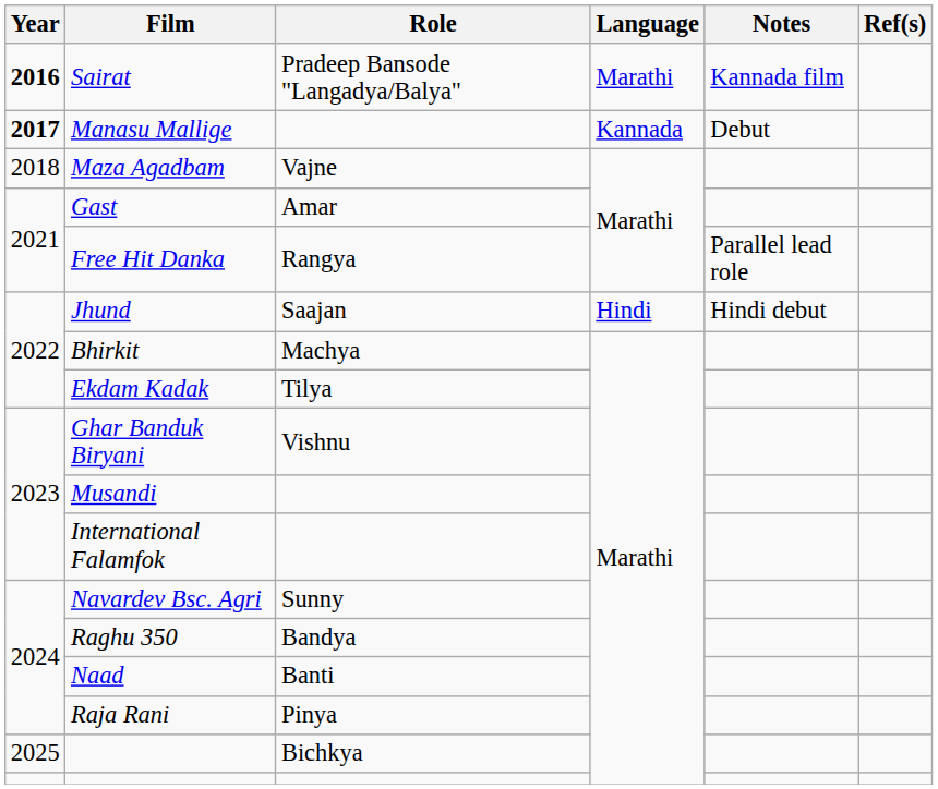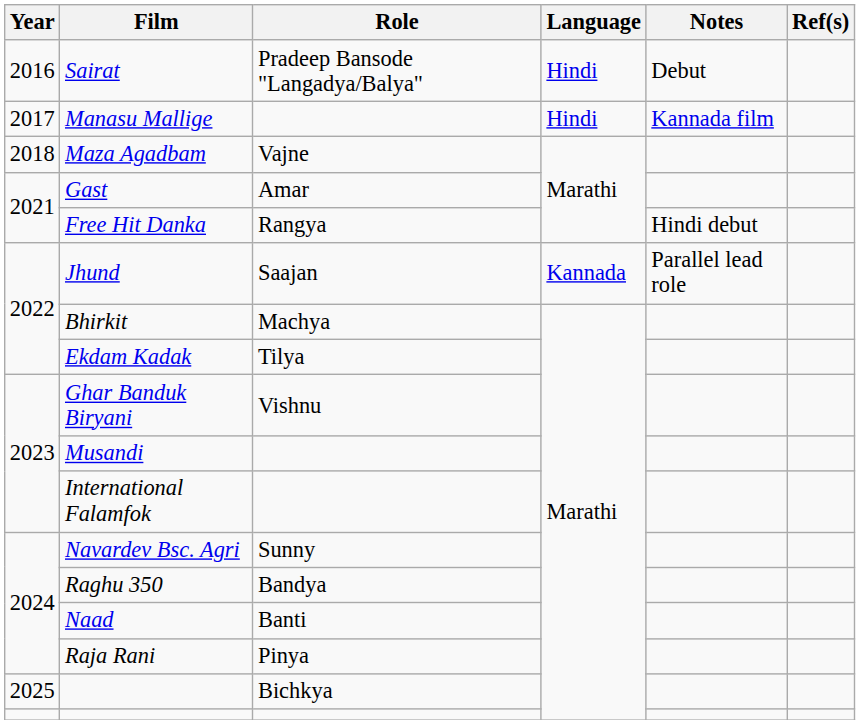 <table class="wikitable sortable">
 <tr>
 <th>Year</th>
 <th>Film</th>
 <th>Role</th>
 <th>Language</th>
 <th>Notes</th>
 <th>Ref(s)</th>
 </tr>
 <tr>
-<td><strong>2016</strong></td>
+<td>2016</td>
 <td><em><a href='#'>Sairat</a></em></td>
 <td>Pradeep Bansode "Langadya/Balya"</td>
-<td><a href='#'>Marathi</a></td>
-<td><a href='#'>Kannada film</a></td>
+<td><a href='#'>Hindi</a></td>
+<td>Debut</td>
 <td></td>
 </tr>
 <tr>
-<td><strong>2017</strong></td>
+<td>2017</td>
 <td><em><a href='#'>Manasu Mallige</a></em></td>
 <td></td>
-<td><a href='#'>Kannada</a></td>
-<td>Debut</td>
+<td><a href='#'>Hindi</a></td>
+<td><a href='#'>Kannada film</a></td>
 <td></td>
 </tr>
 <tr>
 <td>2018</td>
 <td><em><a href='#'>Maza Agadbam</a></em></td>
 <td>Vajne</td>
 <td rowspan="3">Marathi</td>
 <td></td>
 <td></td>
 </tr>
 <tr>
 <td rowspan="2">2021</td>
 <td><em><a href='#'>Gast</a></em></td>
 <td>Amar</td>
 <td></td>
 <td></td>
 </tr>
 <tr>
 <td><em><a href='#'>Free Hit Danka</a></em></td>
 <td>Rangya</td>
-<td>Parallel lead role</td>
+<td>Hindi debut</td>
 <td></td>
 </tr>
 <tr>
 <td rowspan="3">2022</td>
 <td><em><a href='#'>Jhund</a></em></td>
 <td>Saajan</td>
-<td><a href='#'>Hindi</a></td>
-<td>Hindi debut</td>
+<td><a href='#'>Kannada</a></td>
+<td>Parallel lead role</td>
 <td></td>
 </tr>
 <tr>
 <td><em>Bhirkit</em></td>
 <td>Machya</td>
 <td rowspan="11">Marathi</td>
 <td></td>
 <td></td>
 </tr>
 <tr>
 <td><em><a href='#'>Ekdam Kadak</a></em></td>
 <td>Tilya</td>
 <td></td>
 <td></td>
 </tr>
 <tr>
 <td rowspan="3">2023</td>
 <td><em><a href='#'>Ghar Banduk Biryani</a></em></td>
 <td>Vishnu</td>
 <td></td>
 <td></td>
 </tr>
 <tr>
 <td><em><a href='#'>Musandi</a></em></td>
 <td></td>
 <td></td>
 <td></td>
 </tr>
 <tr>
 <td><em>International Falamfok</em></td>
 <td></td>
 <td></td>
 <td></td>
 </tr>
 <tr>
 <td rowspan="4">2024</td>
 <td><em><a href='#'>Navardev Bsc. Agri</a></em></td>
 <td>Sunny</td>
 <td></td>
 <td></td>
 </tr>
 <tr>
 <td><em>Raghu 350</em></td>
 <td>Bandya</td>
 <td></td>
 <td></td>
 </tr>
 <tr>
 <td><em><a href='#'>Naad</a></em></td>
 <td>Banti</td>
 <td></td>
 <td></td>
 </tr>
 <tr>
 <td><em>Raja Rani</em></td>
 <td>Pinya</td>
 <td></td>
 <td></td>
 </tr>
 <tr>
 <td>2025</td>
 <td></td>
 <td>Bichkya</td>
 <td></td>
 <td></td>
 </tr>
 <tr>
 <td></td>
 <td></td>
 <td></td>
 <td></td>
 <td></td>
 </tr>
 </table>
